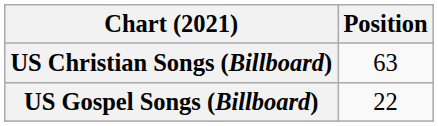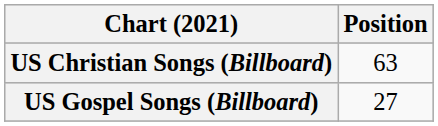 <table class="wikitable plainrowheaders sortable" style="text-align:center">
 <tr>
 <th scope="col">Chart (2021)</th>
 <th scope="col">Position</th>
 </tr>
 <tr>
 <th scope="row">US Christian Songs (<em>Billboard</em>)</th>
 <td>63</td>
 </tr>
 <tr>
 <th scope="row">US Gospel Songs (<em>Billboard</em>)</th>
-<td>22</td>
+<td>27</td>
 </tr>
 </table>
